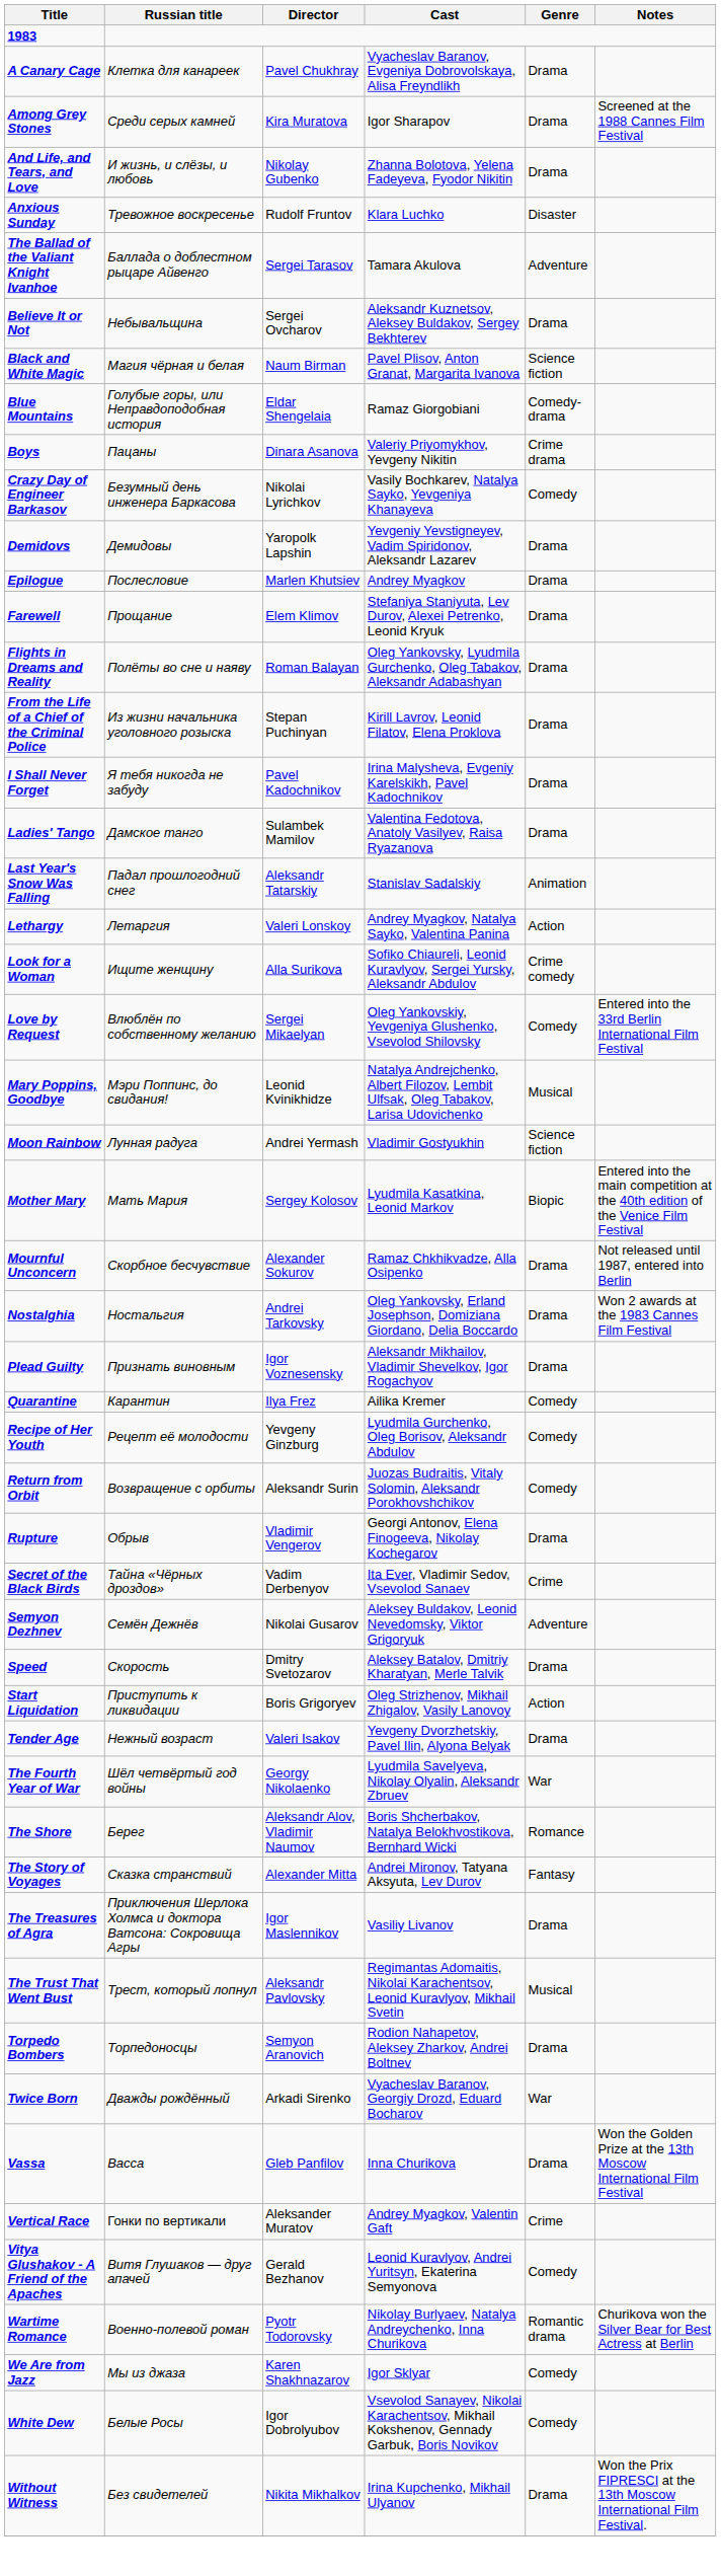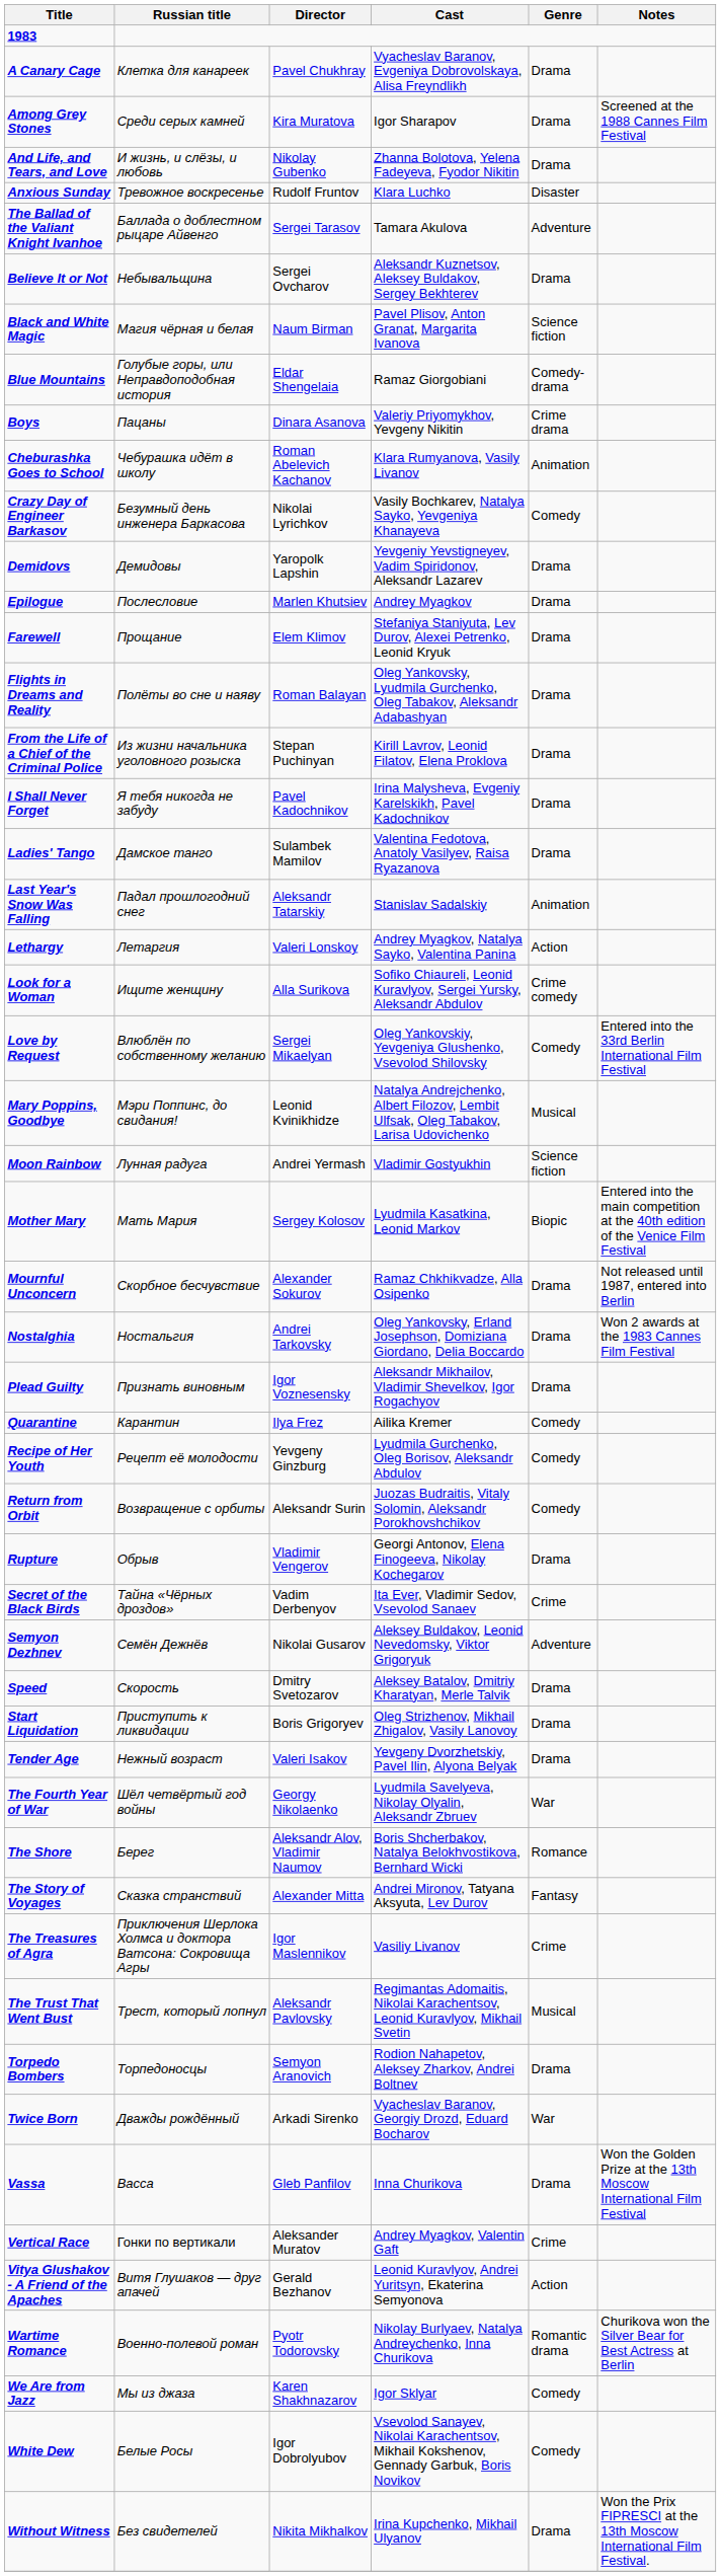 <table class="wikitable">
 <tr>
 <th>Title</th>
 <th>Russian title</th>
 <th>Director</th>
 <th>Cast</th>
 <th>Genre</th>
 <th>Notes</th>
 </tr>
 <tr>
 <td><strong><a href='#'>1983</a></strong></td>
 </tr>
 <tr>
 <td><strong><em><a href='#'>A Canary Cage</a></em></strong></td>
 <td><em>Клетка для канареек</em></td>
 <td><a href='#'>Pavel Chukhray</a></td>
 <td><a href='#'>Vyacheslav Baranov</a>, <a href='#'>Evgeniya Dobrovolskaya</a>, <a href='#'>Alisa Freyndlikh</a></td>
 <td>Drama</td>
 <td></td>
 </tr>
 <tr>
 <td><strong><em><a href='#'>Among Grey Stones</a></em></strong></td>
 <td><em>Среди серых камней</em></td>
 <td><a href='#'>Kira Muratova</a></td>
 <td>Igor Sharapov</td>
 <td>Drama</td>
 <td>Screened at the <a href='#'>1988 Cannes Film Festival</a></td>
 </tr>
 <tr>
 <td><strong><em><a href='#'>And Life, and Tears, and Love</a></em></strong></td>
 <td><em>И жизнь, и слёзы, и любовь</em></td>
 <td><a href='#'>Nikolay Gubenko</a></td>
 <td><a href='#'>Zhanna Bolotova</a>, <a href='#'>Yelena Fadeyeva</a>, <a href='#'>Fyodor Nikitin</a></td>
 <td>Drama</td>
 <td></td>
 </tr>
 <tr>
 <td><strong><em><a href='#'>Anxious Sunday</a></em></strong></td>
 <td><em>Тревожное воскресенье</em></td>
 <td>Rudolf Fruntov</td>
 <td><a href='#'>Klara Luchko</a></td>
 <td>Disaster</td>
 <td></td>
 </tr>
 <tr>
 <td><strong><em><a href='#'>The Ballad of the Valiant Knight Ivanhoe</a></em></strong></td>
 <td><em>Баллада о доблестном рыцаре Айвенго</em></td>
 <td><a href='#'>Sergei Tarasov</a></td>
 <td>Tamara Akulova</td>
 <td>Adventure</td>
 <td></td>
 </tr>
 <tr>
 <td><strong><em><a href='#'>Believe It or Not</a></em></strong></td>
 <td><em>Небывальщина</em></td>
 <td>Sergei Ovcharov</td>
 <td><a href='#'>Aleksandr Kuznetsov</a>, <a href='#'>Aleksey Buldakov</a>, <a href='#'>Sergey Bekhterev</a></td>
 <td>Drama</td>
 <td></td>
 </tr>
 <tr>
 <td><strong><em><a href='#'>Black and White Magic</a></em></strong></td>
 <td><em>Магия чёрная и белая</em></td>
 <td><a href='#'>Naum Birman</a></td>
 <td><a href='#'>Pavel Plisov</a>, <a href='#'>Anton Granat</a>, <a href='#'>Margarita Ivanova</a></td>
 <td>Science fiction</td>
 <td></td>
 </tr>
 <tr>
 <td><strong><em><a href='#'>Blue Mountains</a></em></strong></td>
 <td><em>Голубые горы, или Неправдоподобная история</em></td>
 <td><a href='#'>Eldar Shengelaia</a></td>
 <td>Ramaz Giorgobiani</td>
 <td>Comedy-drama</td>
 <td></td>
 </tr>
 <tr>
 <td><strong><em><a href='#'>Boys</a></em></strong></td>
 <td><em>Пацаны</em></td>
 <td><a href='#'>Dinara Asanova</a></td>
 <td><a href='#'>Valeriy Priyomykhov</a>, Yevgeny Nikitin</td>
 <td>Crime drama</td>
+<td></td>
+</tr>
+<tr>
+<td><strong><em><a href='#'>Cheburashka Goes to School</a></em></strong></td>
+<td><em>Чебурашка идёт в школу</em></td>
+<td><a href='#'>Roman Abelevich Kachanov</a></td>
+<td><a href='#'>Klara Rumyanova</a>, <a href='#'>Vasily Livanov</a></td>
+<td>Animation</td>
 <td></td>
 </tr>
 <tr>
 <td><strong><em><a href='#'>Crazy Day of Engineer Barkasov</a></em></strong></td>
 <td><em>Безумный день инженера Баркасова</em></td>
 <td>Nikolai Lyrichkov</td>
 <td>Vasily Bochkarev, <a href='#'>Natalya Sayko</a>, <a href='#'>Yevgeniya Khanayeva</a></td>
 <td>Comedy</td>
 <td></td>
 </tr>
 <tr>
 <td><strong><em><a href='#'>Demidovs</a></em></strong></td>
 <td><em>Демидовы</em></td>
 <td>Yaropolk Lapshin</td>
 <td><a href='#'>Yevgeniy Yevstigneyev</a>, <a href='#'>Vadim Spiridonov</a>, Aleksandr Lazarev</td>
 <td>Drama</td>
 <td></td>
 </tr>
 <tr>
 <td><strong><em><a href='#'>Epilogue</a></em></strong></td>
 <td><em>Послесловие</em></td>
 <td><a href='#'>Marlen Khutsiev</a></td>
 <td><a href='#'>Andrey Myagkov</a></td>
 <td>Drama</td>
 <td></td>
 </tr>
 <tr>
 <td><strong><em><a href='#'>Farewell</a></em></strong></td>
 <td><em>Прощание</em></td>
 <td><a href='#'>Elem Klimov</a></td>
 <td><a href='#'>Stefaniya Staniyuta</a>, <a href='#'>Lev Durov</a>, <a href='#'>Alexei Petrenko</a>, Leonid Kryuk</td>
 <td>Drama</td>
 <td></td>
 </tr>
 <tr>
 <td><strong><em><a href='#'>Flights in Dreams and Reality</a></em></strong></td>
 <td><em>Полёты во сне и наяву</em></td>
 <td><a href='#'>Roman Balayan</a></td>
 <td><a href='#'>Oleg Yankovsky</a>, <a href='#'>Lyudmila Gurchenko</a>, <a href='#'>Oleg Tabakov</a>, <a href='#'>Aleksandr Adabashyan</a></td>
 <td>Drama</td>
 <td></td>
 </tr>
 <tr>
 <td><strong><em><a href='#'>From the Life of a Chief of the Criminal Police</a></em></strong></td>
 <td><em>Из жизни начальника уголовного розыска</em></td>
 <td>Stepan Puchinyan</td>
 <td><a href='#'>Kirill Lavrov</a>, <a href='#'>Leonid Filatov</a>, <a href='#'>Elena Proklova</a></td>
 <td>Drama</td>
 <td></td>
 </tr>
 <tr>
 <td><strong><em><a href='#'>I Shall Never Forget</a></em></strong></td>
 <td><em>Я тебя никогда не забуду</em></td>
 <td><a href='#'>Pavel Kadochnikov</a></td>
 <td><a href='#'>Irina Malysheva</a>, <a href='#'>Evgeniy Karelskikh</a>, <a href='#'>Pavel Kadochnikov</a></td>
 <td>Drama</td>
 <td></td>
 </tr>
 <tr>
 <td><strong><em><a href='#'>Ladies' Tango</a></em></strong></td>
 <td><em>Дамское танго</em></td>
 <td>Sulambek Mamilov</td>
 <td><a href='#'>Valentina Fedotova</a>, <a href='#'>Anatoly Vasilyev</a>, <a href='#'>Raisa Ryazanova</a></td>
 <td>Drama</td>
 <td></td>
 </tr>
 <tr>
 <td><strong><em><a href='#'>Last Year's Snow Was Falling</a></em></strong></td>
 <td><em>Падал прошлогодний снег</em></td>
 <td><a href='#'>Aleksandr Tatarskiy</a></td>
 <td><a href='#'>Stanislav Sadalskiy</a></td>
 <td>Animation</td>
 <td></td>
 </tr>
 <tr>
 <td><strong><em><a href='#'>Lethargy</a></em></strong></td>
 <td><em>Летаргия</em></td>
 <td><a href='#'>Valeri Lonskoy</a></td>
 <td><a href='#'>Andrey Myagkov</a>, <a href='#'>Natalya Sayko</a>, <a href='#'>Valentina Panina</a></td>
 <td>Action</td>
 <td></td>
 </tr>
 <tr>
 <td><strong><em><a href='#'>Look for a Woman</a></em></strong></td>
 <td><em>Ищите женщину</em></td>
 <td><a href='#'>Alla Surikova</a></td>
 <td><a href='#'>Sofiko Chiaureli</a>, <a href='#'>Leonid Kuravlyov</a>, <a href='#'>Sergei Yursky</a>, <a href='#'>Aleksandr Abdulov</a></td>
 <td>Crime comedy</td>
 <td></td>
 </tr>
 <tr>
 <td><strong><em><a href='#'>Love by Request</a></em></strong></td>
 <td><em>Влюблён по собственному желанию</em></td>
 <td><a href='#'>Sergei Mikaelyan</a></td>
 <td><a href='#'>Oleg Yankovskiy</a>, <a href='#'>Yevgeniya Glushenko</a>, <a href='#'>Vsevolod Shilovsky</a></td>
 <td>Comedy</td>
 <td>Entered into the <a href='#'>33rd Berlin International Film Festival</a></td>
 </tr>
 <tr>
 <td><strong><em><a href='#'>Mary Poppins, Goodbye</a></em></strong></td>
 <td><em>Мэри Поппинс, до свидания!</em></td>
 <td>Leonid Kvinikhidze</td>
 <td><a href='#'>Natalya Andrejchenko</a>, <a href='#'>Albert Filozov</a>, <a href='#'>Lembit Ulfsak</a>, <a href='#'>Oleg Tabakov</a>, <a href='#'>Larisa Udovichenko</a></td>
 <td>Musical</td>
 <td></td>
 </tr>
 <tr>
 <td><strong><em><a href='#'>Moon Rainbow</a></em></strong></td>
 <td><em>Лунная радуга</em></td>
 <td>Andrei Yermash</td>
 <td><a href='#'>Vladimir Gostyukhin</a></td>
 <td>Science fiction</td>
 <td></td>
 </tr>
 <tr>
 <td><strong><em><a href='#'>Mother Mary</a></em></strong></td>
 <td><em>Мать Мария</em></td>
 <td><a href='#'>Sergey Kolosov</a></td>
 <td><a href='#'>Lyudmila Kasatkina</a>, <a href='#'>Leonid Markov</a></td>
 <td>Biopic</td>
 <td>Entered into the main competition at the <a href='#'>40th edition</a> of the <a href='#'>Venice Film Festival</a></td>
 </tr>
 <tr>
 <td><strong><em><a href='#'>Mournful Unconcern</a></em></strong></td>
 <td><em>Скорбное бесчувствие</em></td>
 <td><a href='#'>Alexander Sokurov</a></td>
 <td><a href='#'>Ramaz Chkhikvadze</a>, <a href='#'>Alla Osipenko</a></td>
 <td>Drama</td>
 <td>Not released until 1987, entered into <a href='#'>Berlin</a></td>
 </tr>
 <tr>
 <td><strong><em><a href='#'>Nostalghia</a></em></strong></td>
 <td><em>Ностальгия</em></td>
 <td><a href='#'>Andrei Tarkovsky</a></td>
 <td><a href='#'>Oleg Yankovsky</a>, <a href='#'>Erland Josephson</a>, <a href='#'>Domiziana Giordano</a>, <a href='#'>Delia Boccardo</a></td>
 <td>Drama</td>
 <td>Won 2 awards at the <a href='#'>1983 Cannes Film Festival</a></td>
 </tr>
 <tr>
 <td><strong><em><a href='#'>Plead Guilty</a></em></strong></td>
 <td><em>Признать виновным</em></td>
 <td><a href='#'>Igor Voznesensky</a></td>
 <td><a href='#'>Aleksandr Mikhailov</a>, <a href='#'>Vladimir Shevelkov</a>, <a href='#'>Igor Rogachyov</a></td>
 <td>Drama</td>
 <td></td>
 </tr>
 <tr>
 <td><strong><em><a href='#'>Quarantine</a></em></strong></td>
 <td><em>Карантин</em></td>
 <td><a href='#'>Ilya Frez</a></td>
 <td>Ailika Kremer</td>
 <td>Comedy</td>
 <td></td>
 </tr>
 <tr>
 <td><strong><em><a href='#'>Recipe of Her Youth</a></em></strong></td>
 <td><em>Рецепт её молодости</em></td>
 <td>Yevgeny Ginzburg</td>
 <td><a href='#'>Lyudmila Gurchenko</a>, <a href='#'>Oleg Borisov</a>, <a href='#'>Aleksandr Abdulov</a></td>
 <td>Comedy</td>
 <td></td>
 </tr>
 <tr>
 <td><strong><em><a href='#'>Return from Orbit</a></em></strong></td>
 <td><em>Возвращение с орбиты</em></td>
 <td>Aleksandr Surin</td>
 <td><a href='#'>Juozas Budraitis</a>, <a href='#'>Vitaly Solomin</a>, <a href='#'>Aleksandr Porokhovshchikov</a></td>
 <td>Comedy</td>
 <td></td>
 </tr>
 <tr>
 <td><strong><em><a href='#'>Rupture</a></em></strong></td>
 <td><em>Обрыв</em></td>
 <td><a href='#'>Vladimir Vengerov</a></td>
 <td>Georgi Antonov, <a href='#'>Elena Finogeeva</a>, <a href='#'>Nikolay Kochegarov</a></td>
 <td>Drama</td>
 <td></td>
 </tr>
 <tr>
 <td><strong><em><a href='#'>Secret of the Black Birds</a></em></strong></td>
 <td><em>Тайна «Чёрных дроздов»</em></td>
 <td>Vadim Derbenyov</td>
 <td><a href='#'>Ita Ever</a>, Vladimir Sedov, <a href='#'>Vsevolod Sanaev</a></td>
 <td>Crime</td>
 <td></td>
 </tr>
 <tr>
 <td><strong><em><a href='#'>Semyon Dezhnev</a></em></strong></td>
 <td><em>Семён Дежнёв</em></td>
 <td>Nikolai Gusarov</td>
 <td><a href='#'>Aleksey Buldakov</a>, <a href='#'>Leonid Nevedomsky</a>, <a href='#'>Viktor Grigoryuk</a></td>
 <td>Adventure</td>
 <td></td>
 </tr>
 <tr>
 <td><strong><em><a href='#'>Speed</a></em></strong></td>
 <td><em>Скорость</em></td>
 <td>Dmitry Svetozarov</td>
 <td><a href='#'>Aleksey Batalov</a>, <a href='#'>Dmitriy Kharatyan</a>, <a href='#'>Merle Talvik</a></td>
 <td>Drama</td>
 <td></td>
 </tr>
 <tr>
 <td><strong><em><a href='#'>Start Liquidation</a></em></strong></td>
 <td><em>Приступить к ликвидации</em></td>
 <td>Boris Grigoryev</td>
 <td><a href='#'>Oleg Strizhenov</a>, <a href='#'>Mikhail Zhigalov</a>, <a href='#'>Vasily Lanovoy</a></td>
-<td>Action</td>
+<td>Drama</td>
 <td></td>
 </tr>
 <tr>
 <td><strong><em><a href='#'>Tender Age</a></em></strong></td>
 <td><em>Нежный возраст</em></td>
 <td><a href='#'>Valeri Isakov</a></td>
 <td><a href='#'>Yevgeny Dvorzhetskiy</a>, <a href='#'>Pavel Ilin</a>, <a href='#'>Alyona Belyak</a></td>
 <td>Drama</td>
 <td></td>
 </tr>
 <tr>
 <td><strong><em><a href='#'>The Fourth Year of War</a></em></strong></td>
 <td><em>Шёл четвёртый год войны</em></td>
 <td><a href='#'>Georgy Nikolaenko</a></td>
 <td><a href='#'>Lyudmila Savelyeva</a>, <a href='#'>Nikolay Olyalin</a>, <a href='#'>Aleksandr Zbruev</a></td>
 <td>War</td>
 <td></td>
 </tr>
 <tr>
 <td><strong><em><a href='#'>The Shore</a></em></strong></td>
 <td><em>Берег</em></td>
 <td><a href='#'>Aleksandr Alov</a>, <a href='#'>Vladimir Naumov</a></td>
 <td><a href='#'>Boris Shcherbakov</a>, <a href='#'>Natalya Belokhvostikova</a>, <a href='#'>Bernhard Wicki</a></td>
 <td>Romance</td>
 <td></td>
 </tr>
 <tr>
 <td><strong><em><a href='#'>The Story of Voyages</a></em></strong></td>
 <td><em>Сказка странствий</em></td>
 <td><a href='#'>Alexander Mitta</a></td>
 <td><a href='#'>Andrei Mironov</a>, Tatyana Aksyuta, <a href='#'>Lev Durov</a></td>
 <td>Fantasy</td>
 <td></td>
 </tr>
 <tr>
 <td><strong><em><a href='#'>The Treasures of Agra</a></em></strong></td>
 <td><em>Приключения Шерлока Холмса и доктора Ватсона: Сокровища Агры</em></td>
 <td><a href='#'>Igor Maslennikov</a></td>
 <td><a href='#'>Vasiliy Livanov</a></td>
-<td>Drama</td>
+<td>Crime</td>
 <td></td>
 </tr>
 <tr>
 <td><strong><em><a href='#'>The Trust That Went Bust</a></em></strong></td>
 <td><em>Трест, который лопнул</em></td>
 <td><a href='#'>Aleksandr Pavlovsky</a></td>
 <td><a href='#'>Regimantas Adomaitis</a>, <a href='#'>Nikolai Karachentsov</a>, <a href='#'>Leonid Kuravlyov</a>, <a href='#'>Mikhail Svetin</a></td>
 <td>Musical</td>
 <td></td>
 </tr>
 <tr>
 <td><strong><em><a href='#'>Torpedo Bombers</a></em></strong></td>
 <td><em>Торпедоносцы</em></td>
 <td><a href='#'>Semyon Aranovich</a></td>
 <td><a href='#'>Rodion Nahapetov</a>, <a href='#'>Aleksey Zharkov</a>, <a href='#'>Andrei Boltnev</a></td>
 <td>Drama</td>
 <td></td>
 </tr>
 <tr>
 <td><strong><em><a href='#'>Twice Born</a></em></strong></td>
 <td><em>Дважды рождённый</em></td>
 <td>Arkadi Sirenko</td>
 <td><a href='#'>Vyacheslav Baranov</a>, <a href='#'>Georgiy Drozd</a>, <a href='#'>Eduard Bocharov</a></td>
 <td>War</td>
 <td></td>
 </tr>
 <tr>
 <td><strong><em><a href='#'>Vassa</a></em></strong></td>
 <td><em>Васса</em></td>
 <td><a href='#'>Gleb Panfilov</a></td>
 <td><a href='#'>Inna Churikova</a></td>
 <td>Drama</td>
 <td>Won the Golden Prize at the <a href='#'>13th Moscow International Film Festival</a></td>
 </tr>
 <tr>
 <td><strong><em><a href='#'>Vertical Race</a></em></strong></td>
 <td>Гонки по вертикали</td>
 <td>Aleksander Muratov</td>
 <td><a href='#'>Andrey Myagkov</a>, <a href='#'>Valentin Gaft</a></td>
 <td>Crime</td>
 <td></td>
 </tr>
 <tr>
 <td><strong><em><a href='#'>Vitya Glushakov - A Friend of the Apaches</a></em></strong></td>
 <td><em>Витя Глушаков — друг апачей</em></td>
 <td>Gerald Bezhanov</td>
 <td><a href='#'>Leonid Kuravlyov</a>, <a href='#'>Andrei Yuritsyn</a>, Ekaterina Semyonova</td>
-<td>Comedy</td>
+<td>Action</td>
 <td></td>
 </tr>
 <tr>
 <td><strong><em><a href='#'>Wartime Romance</a></em></strong></td>
 <td><em>Военно-полевой роман</em></td>
 <td><a href='#'>Pyotr Todorovsky</a></td>
 <td><a href='#'>Nikolay Burlyaev</a>, <a href='#'>Natalya Andreychenko</a>, <a href='#'>Inna Churikova</a></td>
 <td>Romantic drama</td>
 <td>Churikova won the <a href='#'>Silver Bear for Best Actress</a> at <a href='#'>Berlin</a></td>
 </tr>
 <tr>
 <td><strong><em><a href='#'>We Are from Jazz</a></em></strong></td>
 <td><em>Мы из джаза</em></td>
 <td><a href='#'>Karen Shakhnazarov</a></td>
 <td><a href='#'>Igor Sklyar</a></td>
 <td>Comedy</td>
 <td></td>
 </tr>
 <tr>
 <td><strong><em><a href='#'>White Dew</a></em></strong></td>
 <td><em>Белые Росы</em></td>
 <td>Igor Dobrolyubov</td>
 <td><a href='#'>Vsevolod Sanayev</a>, <a href='#'>Nikolai Karachentsov</a>, Mikhail Kokshenov, Gennady Garbuk, <a href='#'>Boris Novikov</a></td>
 <td>Comedy</td>
 </tr>
 <tr>
 <td><strong><em><a href='#'>Without Witness</a></em></strong></td>
 <td><em>Без свидетелей</em></td>
 <td><a href='#'>Nikita Mikhalkov</a></td>
 <td><a href='#'>Irina Kupchenko</a>, <a href='#'>Mikhail Ulyanov</a></td>
 <td>Drama</td>
 <td>Won the Prix <a href='#'>FIPRESCI</a> at the <a href='#'>13th Moscow International Film Festival</a>.</td>
 </tr>
 <tr>
 </tr>
 </table>
